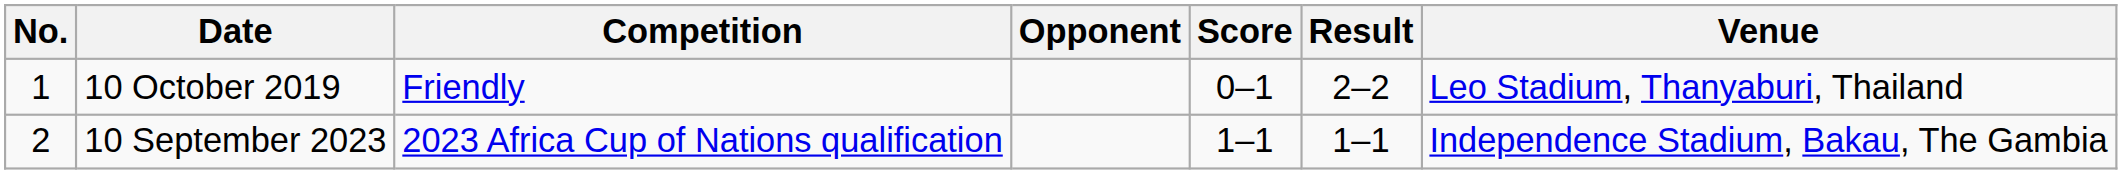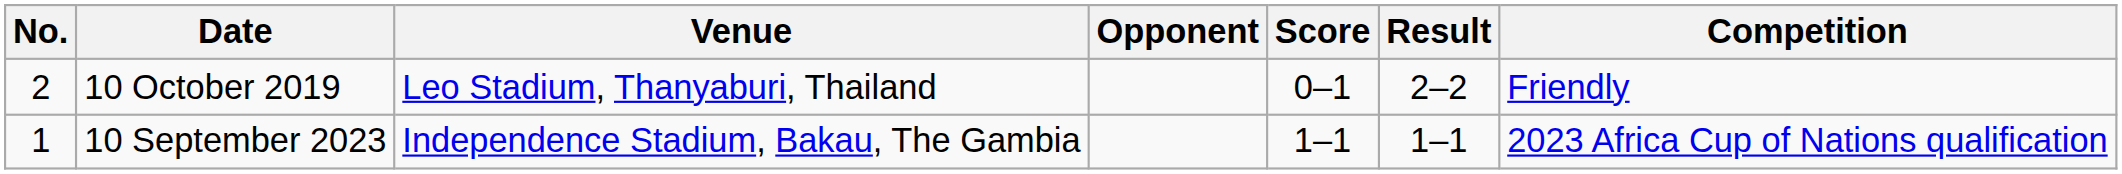 <table class="wikitable sortable">
 <tr>
 <th scope="col">No.</th>
 <th scope="col">Date</th>
-<th scope="col">Competition</th>
+<th scope="col">Venue</th>
 <th scope="col">Opponent</th>
 <th scope="col">Score</th>
 <th scope="col">Result</th>
-<th scope="col">Venue</th>
+<th scope="col">Competition</th>
+</tr>
+<tr>
+<td style="text-align:center">2</td>
+<td>10 October 2019</td>
+<td><a href='#'>Leo Stadium</a>, <a href='#'>Thanyaburi</a>, Thailand</td>
+<td></td>
+<td style="text-align:center">0–1</td>
+<td style="text-align:center">2–2</td>
+<td><a href='#'>Friendly</a></td>
 </tr>
 <tr>
 <td style="text-align:center">1</td>
-<td>10 October 2019</td>
-<td><a href='#'>Friendly</a></td>
-<td></td>
-<td style="text-align:center">0–1</td>
-<td style="text-align:center">2–2</td>
-<td><a href='#'>Leo Stadium</a>, <a href='#'>Thanyaburi</a>, Thailand</td>
-</tr>
-<tr>
-<td style="text-align:center">2</td>
 <td>10 September 2023</td>
-<td><a href='#'>2023 Africa Cup of Nations qualification</a></td>
+<td><a href='#'>Independence Stadium</a>, <a href='#'>Bakau</a>, The Gambia</td>
 <td></td>
 <td style="text-align:center">1–1</td>
 <td style="text-align:center">1–1</td>
-<td><a href='#'>Independence Stadium</a>, <a href='#'>Bakau</a>, The Gambia</td>
+<td><a href='#'>2023 Africa Cup of Nations qualification</a></td>
 </tr>
 </table>
